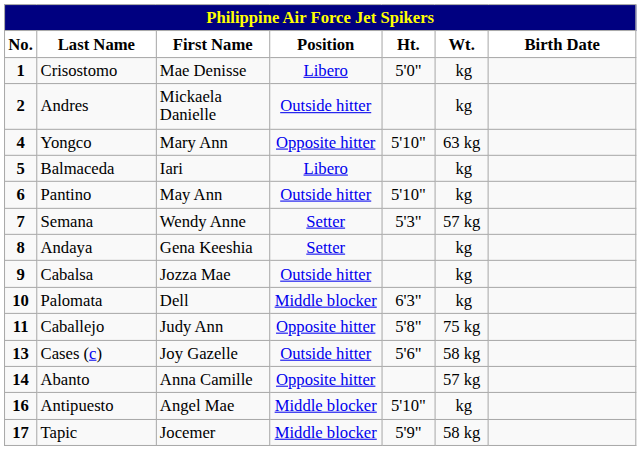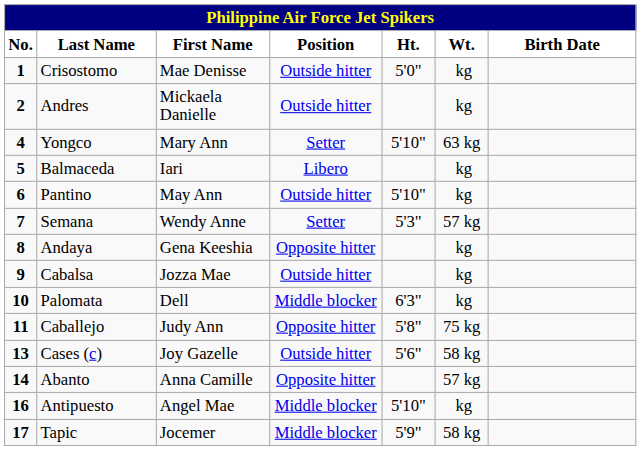 <table class="wikitable" style="text-align:center;">
 <tr>
 <td colspan="8" style= "background: #000080; color: yellow; text-align: center"><strong>Philippine Air Force Jet Spikers</strong></td>
 </tr>
 <tr>
 <th width=3px style="background: white; color: black; text-align: center"><strong>No.</strong></th>
 <th width=130px style="background: white; color: black">Last Name</th>
 <th width=130px style="background: white; color: black">First Name</th>
 <th width=130px style="background: white; color: black">Position</th>
 <th width=50px style="background: white; color: black">Ht.</th>
 <th width=50px style="background: white; color: black">Wt.</th>
 <th width=200px style="background: white; color: black">Birth Date</th>
 </tr>
 <tr>
 <td><strong>1</strong></td>
 <td style="text-align: left"> Crisostomo</td>
 <td style="text-align: left">Mae Denisse</td>
-<td><a href='#'>Libero</a></td>
+<td><a href='#'>Outside hitter</a></td>
 <td>5'0"</td>
 <td> kg</td>
 <td></td>
 </tr>
 <tr>
 <td><strong>2</strong></td>
 <td style="text-align: left"> Andres</td>
 <td style="text-align: left">Mickaela Danielle</td>
 <td><a href='#'>Outside hitter</a></td>
 <td></td>
 <td> kg</td>
 <td></td>
 </tr>
 <tr>
 <td><strong>4</strong></td>
 <td style="text-align: left"> Yongco</td>
 <td style="text-align: left">Mary Ann</td>
-<td><a href='#'>Opposite hitter</a></td>
+<td><a href='#'>Setter</a></td>
 <td>5'10"</td>
 <td>63 kg</td>
 <td></td>
 </tr>
 <tr>
 <td><strong>5</strong></td>
 <td style="text-align: left"> Balmaceda</td>
 <td style="text-align: left">Iari</td>
 <td><a href='#'>Libero</a></td>
 <td></td>
 <td> kg</td>
 <td></td>
 </tr>
 <tr>
 <td><strong>6</strong></td>
 <td style="text-align: left"> Pantino</td>
 <td style="text-align: left">May Ann</td>
 <td><a href='#'>Outside hitter</a></td>
 <td>5'10"</td>
 <td> kg</td>
 <td></td>
 </tr>
 <tr>
 <td><strong>7</strong></td>
 <td style="text-align: left"> Semana</td>
 <td style="text-align: left">Wendy Anne</td>
 <td><a href='#'>Setter</a></td>
 <td>5'3"</td>
 <td>57 kg</td>
 <td></td>
 </tr>
 <tr>
 <td><strong>8</strong></td>
 <td style="text-align: left"> Andaya</td>
 <td style="text-align: left">Gena Keeshia</td>
-<td><a href='#'>Setter</a></td>
+<td><a href='#'>Opposite hitter</a></td>
 <td></td>
 <td> kg</td>
 <td></td>
 </tr>
 <tr>
 <td><strong>9</strong></td>
 <td style="text-align: left"> Cabalsa</td>
 <td style="text-align: left">Jozza Mae</td>
 <td><a href='#'>Outside hitter</a></td>
 <td></td>
 <td> kg</td>
 <td></td>
 </tr>
 <tr>
 <td><strong>10</strong></td>
 <td style="text-align: left"> Palomata</td>
 <td style="text-align: left">Dell</td>
 <td><a href='#'>Middle blocker</a></td>
 <td>6'3"</td>
 <td> kg</td>
 <td></td>
 </tr>
 <tr>
 <td><strong>11</strong></td>
 <td style="text-align: left"> Caballejo</td>
 <td style="text-align: left">Judy Ann</td>
 <td><a href='#'>Opposite hitter</a></td>
 <td>5'8"</td>
 <td>75 kg</td>
 <td></td>
 </tr>
 <tr>
 <td><strong>13</strong></td>
 <td style="text-align: left"> Cases (<a href='#'>c</a>)</td>
 <td style="text-align: left">Joy Gazelle</td>
 <td><a href='#'>Outside hitter</a></td>
 <td>5'6"</td>
 <td>58 kg</td>
 <td></td>
 </tr>
 <tr>
 <td><strong>14</strong></td>
 <td style="text-align: left"> Abanto</td>
 <td style="text-align: left">Anna Camille</td>
 <td><a href='#'>Opposite hitter</a></td>
 <td></td>
 <td>57 kg</td>
 <td></td>
 </tr>
 <tr>
 <td><strong>16</strong></td>
 <td style="text-align: left"> Antipuesto</td>
 <td style="text-align: left">Angel Mae</td>
 <td><a href='#'>Middle blocker</a></td>
 <td>5'10"</td>
 <td> kg</td>
 <td></td>
 </tr>
 <tr>
 <td><strong>17</strong></td>
 <td style="text-align: left"> Tapic</td>
 <td style="text-align: left">Jocemer</td>
 <td><a href='#'>Middle blocker</a></td>
 <td>5'9"</td>
 <td>58 kg</td>
 <td></td>
 </tr>
 </table>
